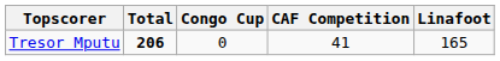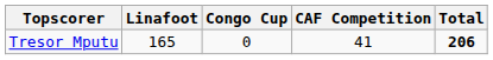 <table class="wikitable" style="text-align:center;">
 <tr>
 <th>Topscorer</th>
-<th>Total</th>
+<th>Linafoot</th>
 <th>Congo Cup</th>
 <th>CAF Competition</th>
-<th>Linafoot</th>
+<th>Total</th>
 </tr>
 <tr>
 <td> <a href='#'>Tresor Mputu</a></td>
-<td><strong>206</strong></td>
+<td>165</td>
 <td>0</td>
 <td>41</td>
-<td>165</td>
+<td><strong>206</strong></td>
 </tr>
 </table>
